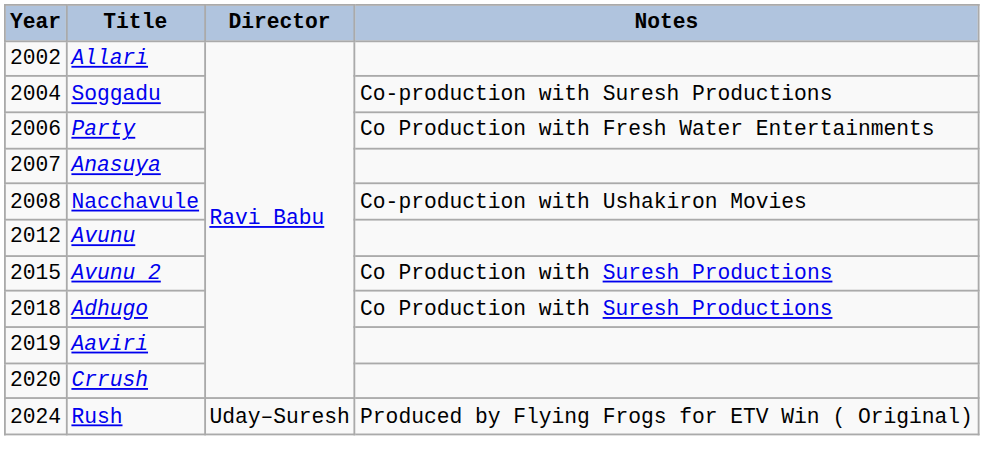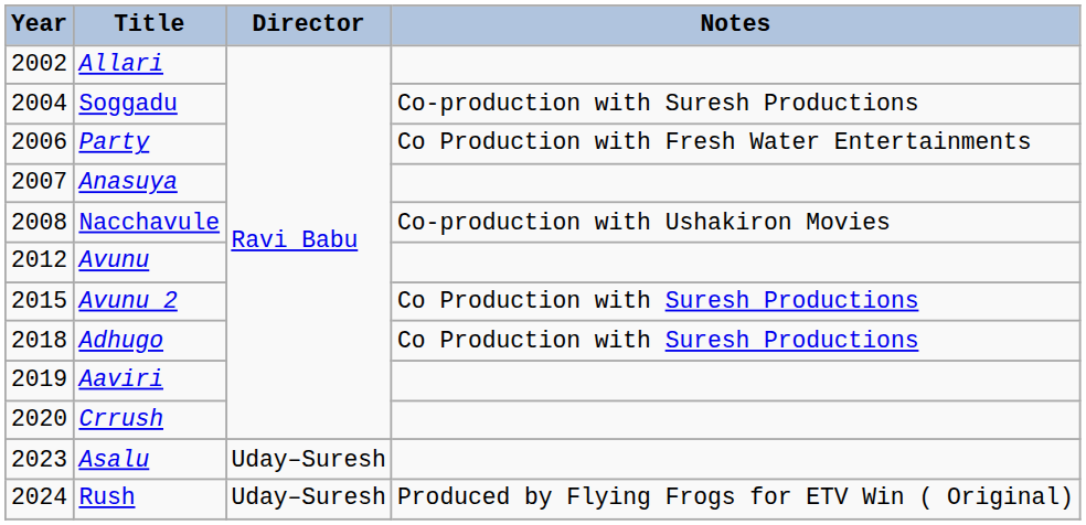 <table class="wikitable" style="font-size:90%">
 <tr style="text-align:center;">
 <th style="text-align:center; background:#b0c4de;">Year</th>
 <th style="text-align:center; background:#b0c4de;">Title</th>
 <th style="text-align:center; background:#b0c4de;">Director</th>
 <th style="text-align:center; background:#b0c4de;">Notes</th>
 </tr>
 <tr>
 <td>2002</td>
 <td><em><a href='#'>Allari</a></em></td>
 <td rowspan="10"><a href='#'>Ravi Babu</a></td>
 <td></td>
 </tr>
 <tr>
 <td>2004</td>
 <td><a href='#'>Soggadu</a></td>
 <td>Co-production with Suresh Productions</td>
 </tr>
 <tr>
 <td>2006</td>
 <td><em><a href='#'>Party</a></em></td>
 <td>Co Production with Fresh Water Entertainments</td>
 </tr>
 <tr>
 <td>2007</td>
 <td><em><a href='#'>Anasuya</a></em></td>
 <td></td>
 </tr>
 <tr>
 <td>2008</td>
 <td><a href='#'>Nacchavule</a></td>
 <td>Co-production with Ushakiron Movies</td>
 </tr>
 <tr>
 <td>2012</td>
 <td><em><a href='#'>Avunu</a></em></td>
 <td></td>
 </tr>
 <tr>
 <td>2015</td>
 <td><em><a href='#'>Avunu 2</a></em></td>
 <td>Co Production with <a href='#'>Suresh Productions</a></td>
 </tr>
 <tr>
 <td>2018</td>
 <td><em><a href='#'>Adhugo</a></em></td>
 <td>Co Production with <a href='#'>Suresh Productions</a></td>
 </tr>
 <tr>
 <td>2019</td>
 <td><em><a href='#'>Aaviri</a></em></td>
 <td></td>
 </tr>
 <tr>
 <td>2020</td>
 <td><em><a href='#'>Crrush</a></em></td>
 <td></td>
 </tr>
 <tr>
+<td>2023</td>
+<td><em><a href='#'>Asalu</a></em></td>
+<td>Uday–Suresh</td>
+<td></td>
+</tr>
+<tr>
 <td>2024</td>
 <td><a href='#'>Rush</a></td>
 <td>Uday–Suresh</td>
 <td>Produced by Flying Frogs for ETV Win ( Original)</td>
 </tr>
 </table>
